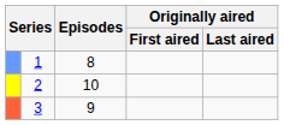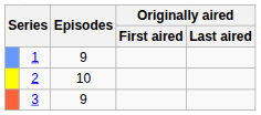 <table class="wikitable plainrowheaders" style="text-align:center;">
 <tr>
 <th colspan="2" rowspan="2">Series</th>
 <th rowspan="2">Episodes</th>
 <th colspan="2">Originally aired</th>
 </tr>
 <tr>
 <th>First aired</th>
 <th>Last aired</th>
 </tr>
 <tr>
 <td style="background: #6699FF;"></td>
 <td><a href='#'>1</a></td>
-<td>8</td>
+<td>9</td>
 <td></td>
 <td></td>
 </tr>
 <tr>
 <td style="background: #FFFF00;"></td>
 <td><a href='#'>2</a></td>
 <td>10</td>
 <td></td>
 <td></td>
 </tr>
 <tr>
 <td style="background: #FF623B;"></td>
 <td><a href='#'>3</a></td>
 <td>9</td>
 <td></td>
 <td></td>
 </tr>
 </table>
